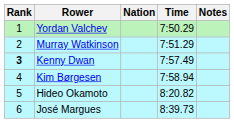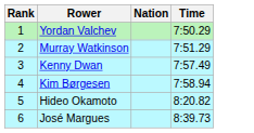 <table class="wikitable sortable" style="text-align:center">
 <tr>
 <th>Rank</th>
 <th>Rower</th>
 <th>Nation</th>
 <th>Time</th>
-<th>Notes</th>
 </tr>
 <tr bgcolor=bbf3bb>
 <td>1</td>
 <td align=left><a href='#'>Yordan Valchev</a></td>
 <td align=left></td>
 <td>7:50.29</td>
-<td></td>
 </tr>
 <tr bgcolor=bbf9ff>
 <td>2</td>
 <td align=left><a href='#'>Murray Watkinson</a></td>
 <td align=left></td>
 <td>7:51.29</td>
-<td></td>
 </tr>
 <tr bgcolor=bbf9ff>
-<td><strong>3</strong></td>
+<td>3</td>
 <td align=left><a href='#'>Kenny Dwan</a></td>
 <td align=left></td>
 <td>7:57.49</td>
-<td></td>
 </tr>
 <tr bgcolor=bbf9ff>
 <td>4</td>
 <td align=left><a href='#'>Kim Børgesen</a></td>
 <td align=left></td>
 <td>7:58.94</td>
-<td></td>
 </tr>
 <tr bgcolor=bbf9ff>
 <td>5</td>
 <td align=left>Hideo Okamoto</td>
 <td align=left></td>
 <td>8:20.82</td>
-<td></td>
 </tr>
 <tr bgcolor=bbf9ff>
 <td>6</td>
 <td align=left>José Margues</td>
 <td align=left></td>
 <td>8:39.73</td>
-<td></td>
 </tr>
 </table>
